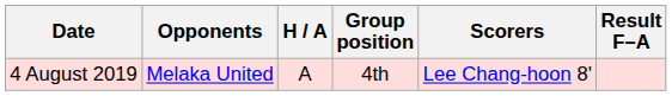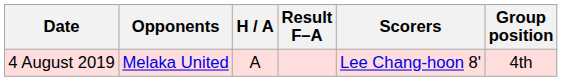 <table class="wikitable" style="text-align:center">
 <tr>
 <th>Date</th>
 <th>Opponents</th>
 <th>H / A</th>
+<th>Result<br>F–A</th>
+<th>Scorers</th>
 <th>Group<br>position</th>
-<th>Scorers</th>
-<th>Result<br>F–A</th>
 </tr>
 <tr bgcolor=#ffdddd>
 <td>4 August 2019</td>
 <td><a href='#'>Melaka United</a></td>
 <td>A</td>
+<td></td>
+<td><a href='#'>Lee Chang-hoon</a> 8'</td>
 <td>4th</td>
-<td><a href='#'>Lee Chang-hoon</a> 8'</td>
-<td></td>
 </tr>
 </table>
